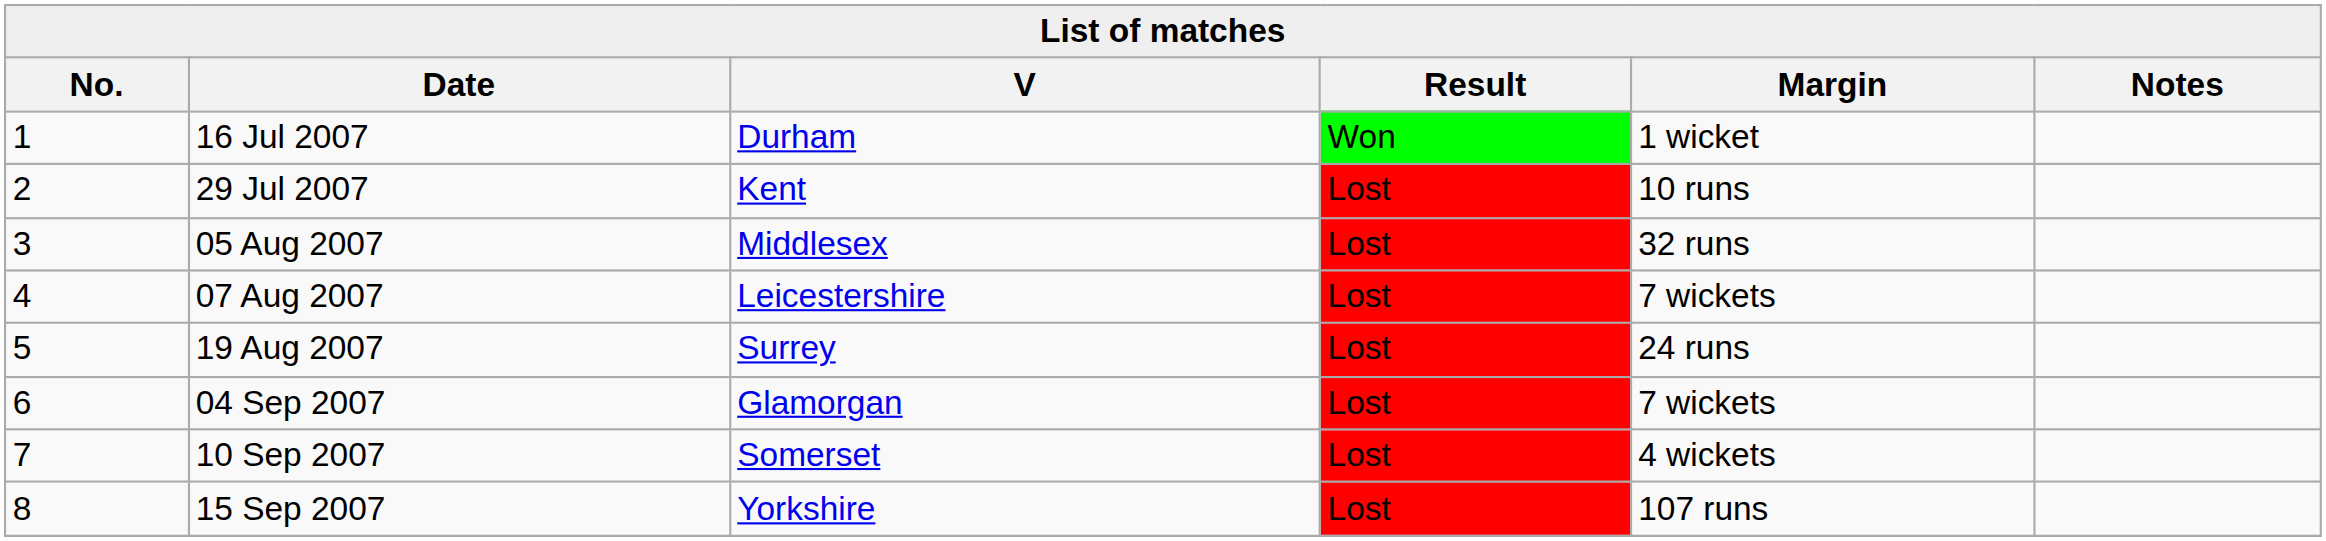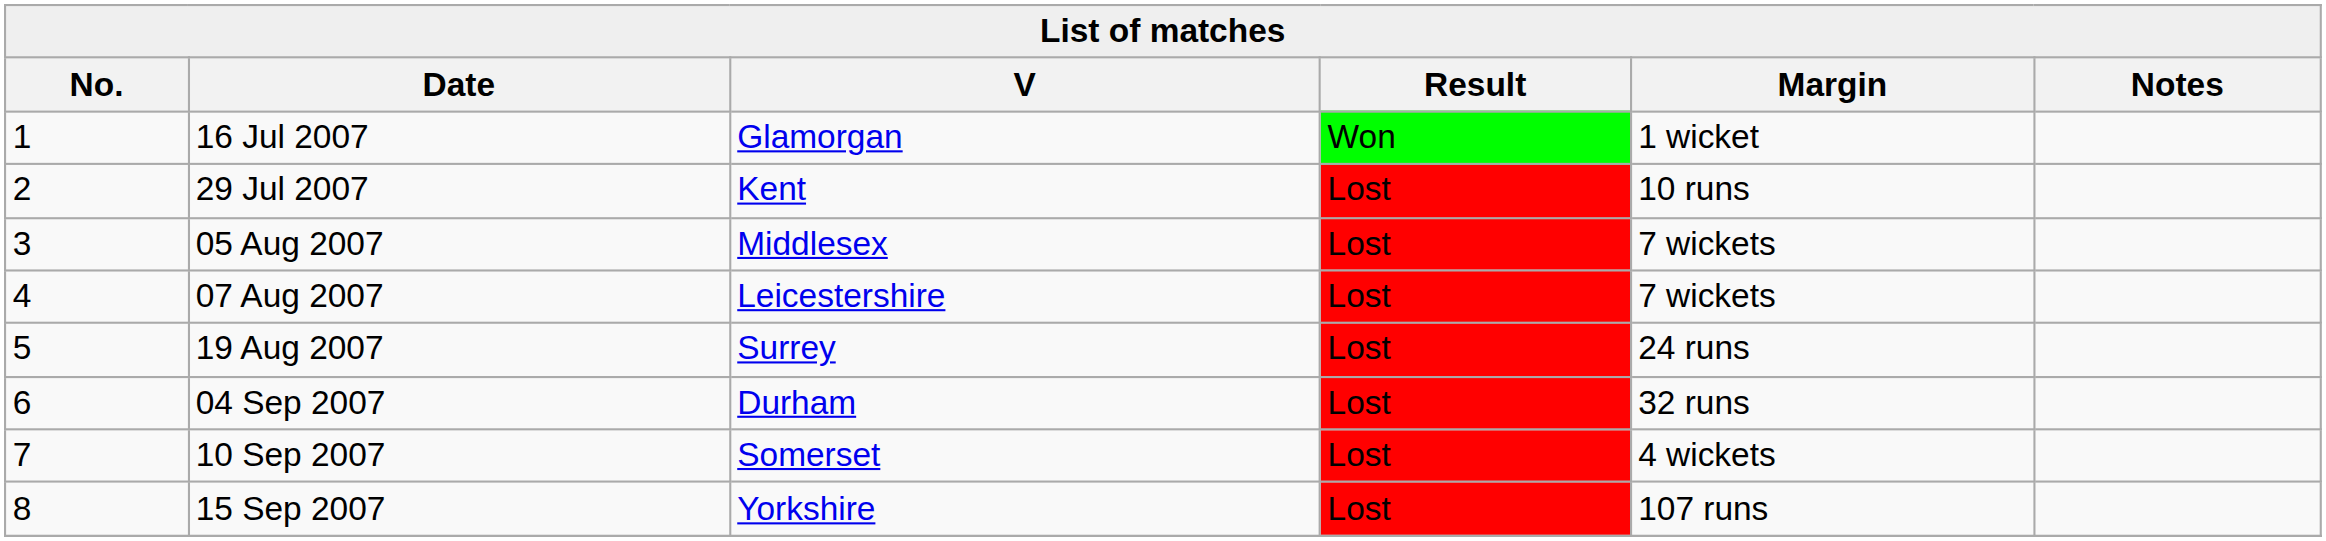 <table class="wikitable" style="width:70%;">
 <tr>
 <th style="background:#efefef;" colspan=6>List of  matches</th>
 </tr>
 <tr style="background:#efefef;">
 <th>No.</th>
 <th>Date</th>
 <th>V</th>
 <th>Result</th>
 <th>Margin</th>
 <th>Notes</th>
 </tr>
 <tr>
 <td>1</td>
 <td>16 Jul 2007</td>
-<td><a href='#'>Durham</a>  <br></td>
+<td><a href='#'>Glamorgan</a> <br> </td>
 <td bgcolor="#00FF00">Won</td>
 <td>1 wicket</td>
 <td></td>
 </tr>
 <tr>
 <td>2</td>
 <td>29 Jul 2007</td>
 <td><a href='#'>Kent</a> <br></td>
 <td bgcolor="#FF0000">Lost</td>
 <td>10 runs</td>
 <td></td>
 </tr>
 <tr>
 <td>3</td>
 <td>05 Aug 2007</td>
 <td><a href='#'>Middlesex</a>   <br> </td>
 <td bgcolor="#FF0000">Lost</td>
-<td>32 runs</td>
+<td>7 wickets</td>
 <td></td>
 </tr>
 <tr>
 <td>4</td>
 <td>07 Aug 2007</td>
 <td><a href='#'>Leicestershire</a><br> </td>
 <td bgcolor="#FF0000">Lost</td>
 <td>7 wickets</td>
 <td></td>
 </tr>
 <tr>
 <td>5</td>
 <td>19 Aug 2007</td>
 <td><a href='#'>Surrey</a><br> </td>
 <td bgcolor="#FF0000">Lost</td>
 <td>24 runs</td>
 <td></td>
 </tr>
 <tr>
 <td>6</td>
 <td>04 Sep 2007</td>
-<td><a href='#'>Glamorgan</a> <br> </td>
+<td><a href='#'>Durham</a>  <br></td>
 <td bgcolor="#FF0000">Lost</td>
-<td>7 wickets</td>
+<td>32 runs</td>
 <td></td>
 </tr>
 <tr>
 <td>7</td>
 <td>10 Sep 2007</td>
 <td><a href='#'>Somerset</a><br></td>
 <td bgcolor="#FF0000">Lost</td>
 <td>4 wickets</td>
 <td></td>
 </tr>
 <tr>
 <td>8</td>
 <td>15 Sep 2007</td>
 <td><a href='#'>Yorkshire</a><br> </td>
 <td bgcolor="#FF0000">Lost</td>
 <td>107 runs</td>
 <td></td>
 </tr>
 <tr>
 </tr>
 </table>
